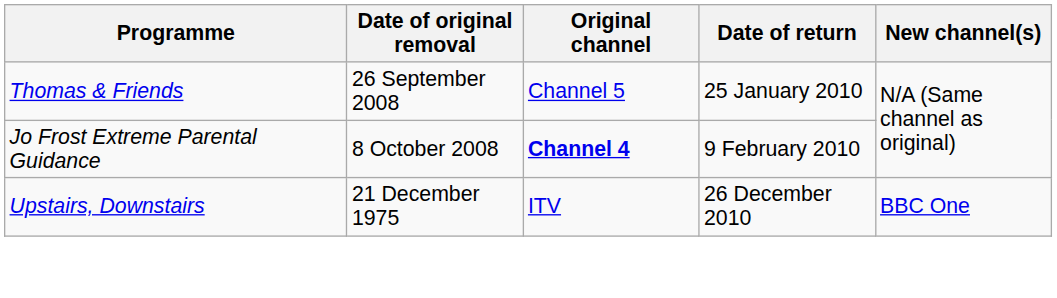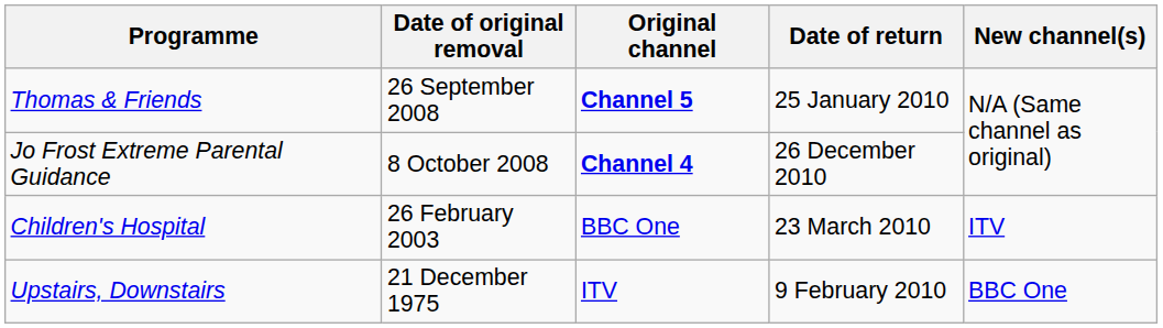 <table class="wikitable">
 <tr>
 <th width=250>Programme</th>
 <th width=125>Date of original removal</th>
 <th width=125>Original channel</th>
 <th width=125>Date of return</th>
 <th width=125>New channel(s)</th>
 </tr>
 <tr>
 <td><em><a href='#'>Thomas & Friends</a></em></td>
 <td>26 September 2008</td>
-<td><a href='#'>Channel 5</a></td>
+<td><strong><a href='#'>Channel 5</a></strong></td>
 <td>25 January 2010</td>
 <td rowspan="2">N/A (Same channel as original)</td>
 </tr>
 <tr>
 <td><em>Jo Frost Extreme Parental Guidance</em></td>
 <td>8 October 2008</td>
 <td><strong><a href='#'>Channel 4</a></strong></td>
-<td>9 February 2010</td>
+<td>26 December 2010</td>
+</tr>
+<tr>
+<td><em><a href='#'>Children's Hospital</a></em></td>
+<td>26 February 2003</td>
+<td><a href='#'>BBC One</a></td>
+<td>23 March 2010</td>
+<td><a href='#'>ITV</a></td>
 </tr>
 <tr>
 <td><em><a href='#'>Upstairs, Downstairs</a></em></td>
 <td>21 December 1975</td>
 <td><a href='#'>ITV</a></td>
-<td>26 December 2010</td>
+<td>9 February 2010</td>
 <td><a href='#'>BBC One</a></td>
 </tr>
 </table>
